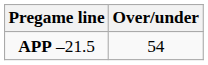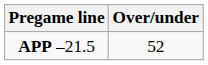 <table class="wikitable">
 <tr align="center">
 <th style=>Pregame line</th>
 <th style=>Over/under</th>
 </tr>
 <tr align="center">
 <td><strong>APP</strong> –21.5</td>
-<td>54</td>
+<td>52</td>
 </tr>
 </table>
